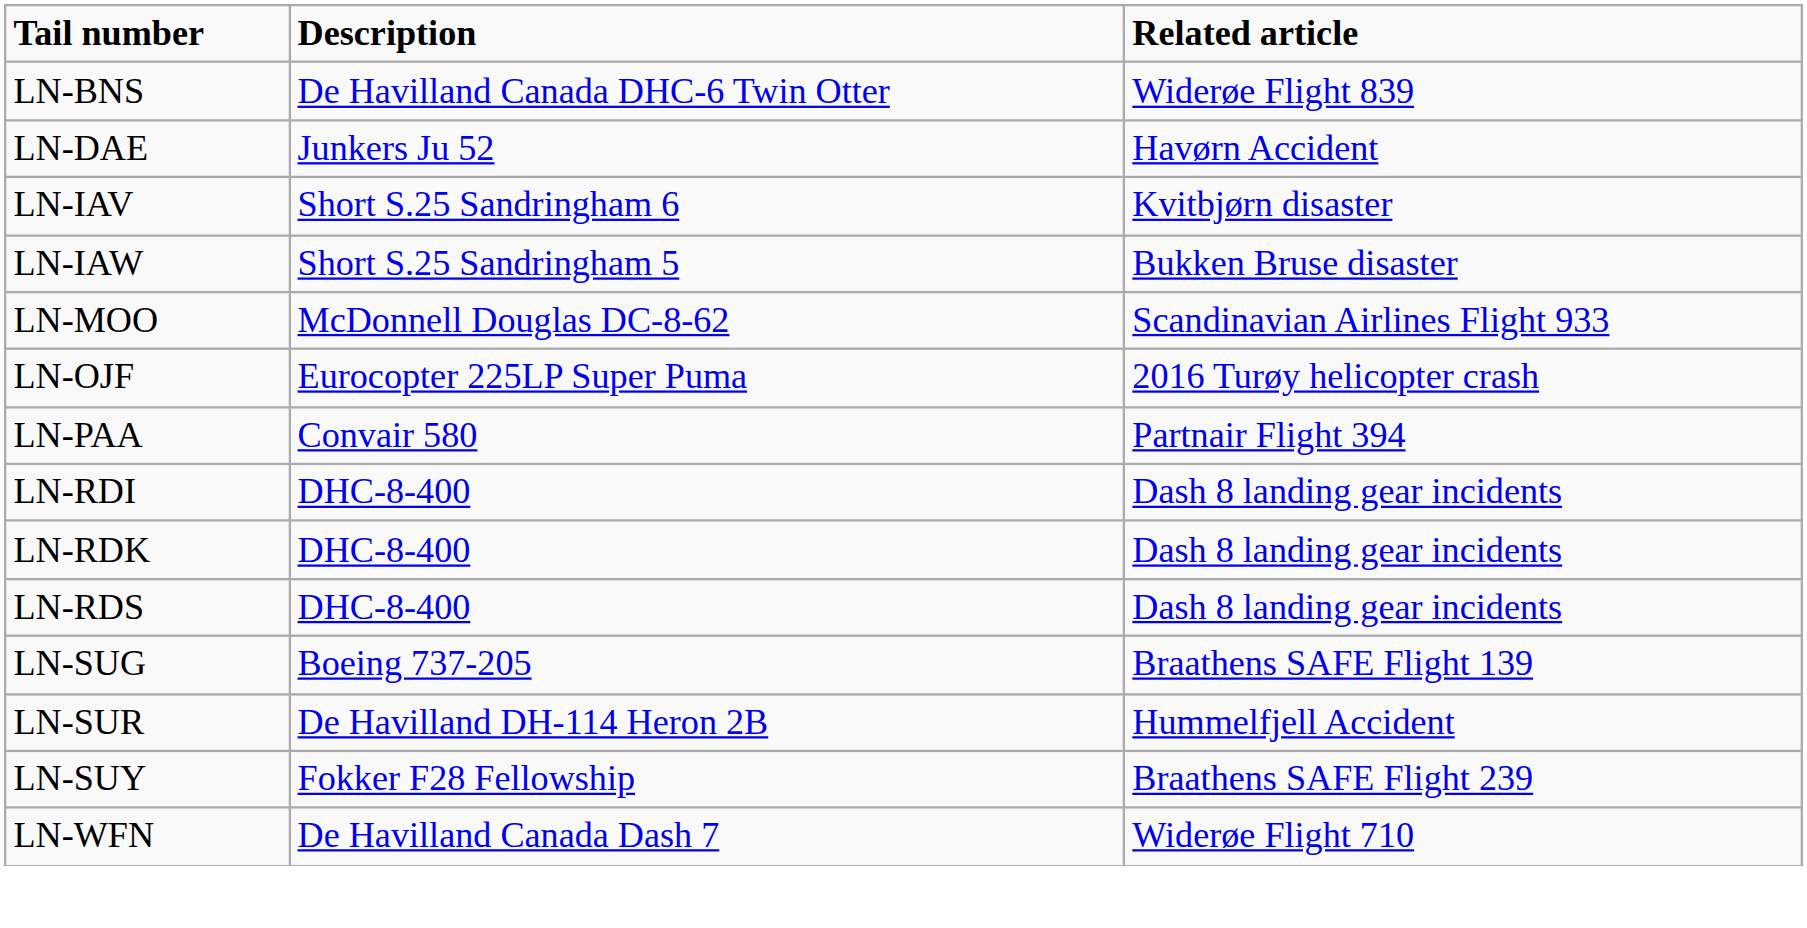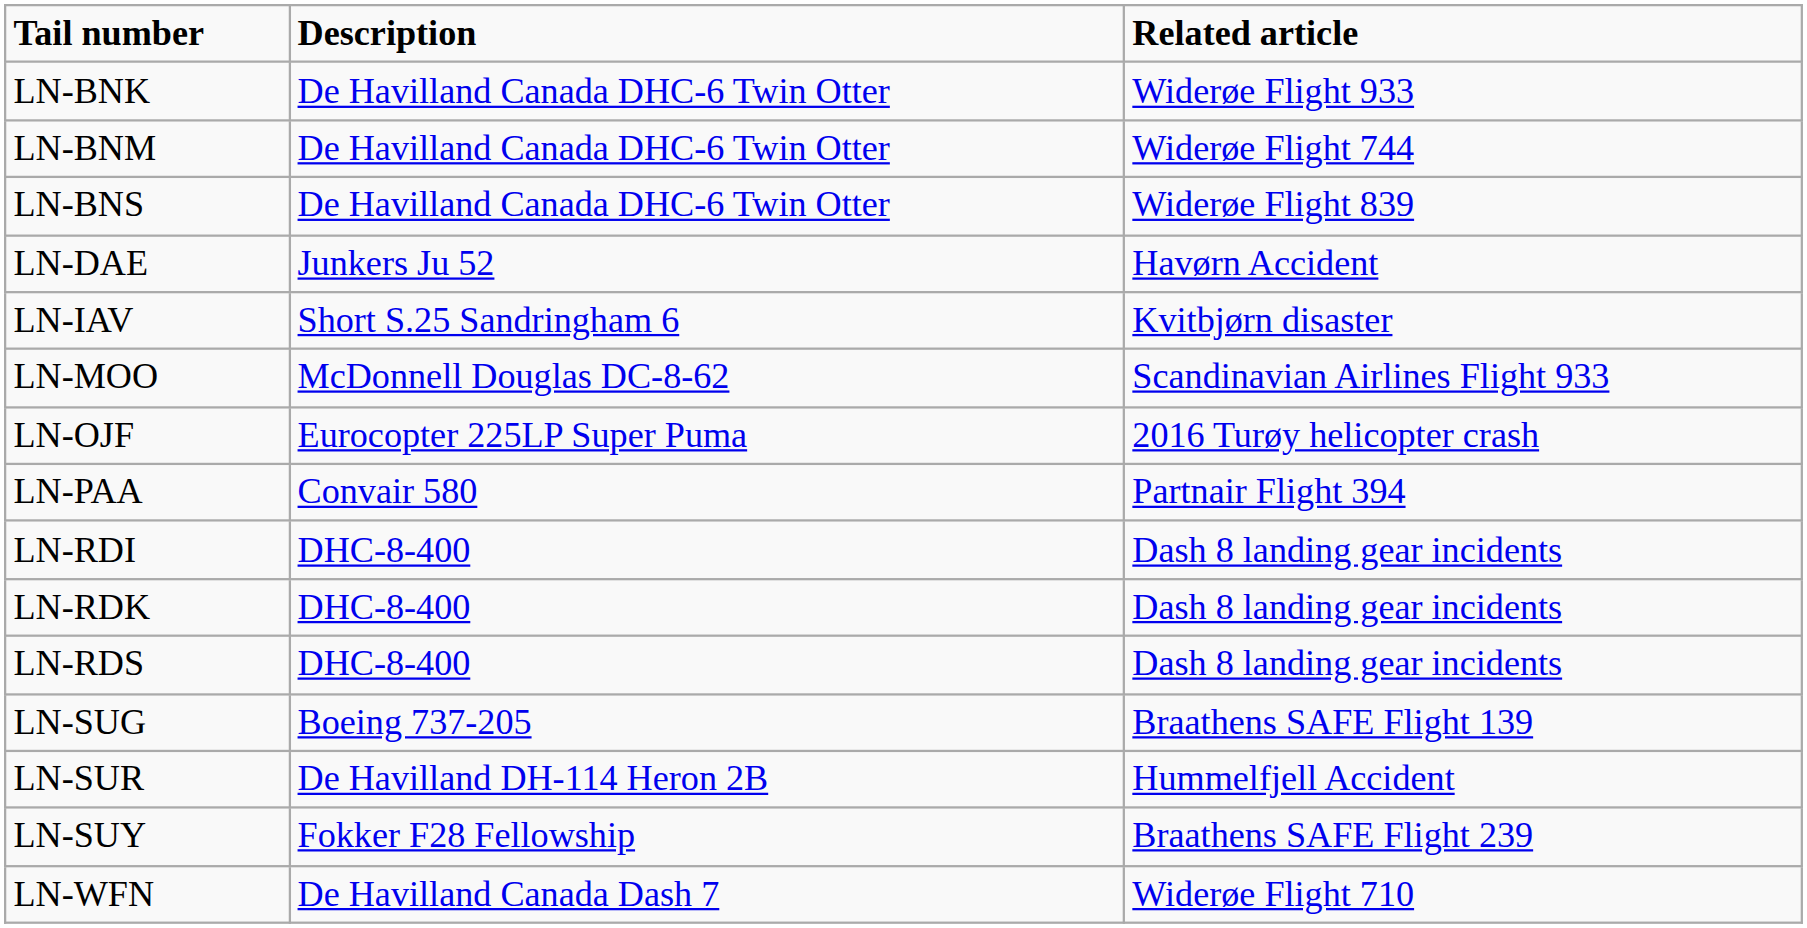 <table class="wikitable" width="90%">
 <tr>
 <td><strong>Tail number</strong></td>
 <td><strong>Description</strong></td>
 <td><strong>Related article</strong></td>
+</tr>
+<tr>
+<td>LN-BNK</td>
+<td><a href='#'>De Havilland Canada DHC-6 Twin Otter</a></td>
+<td><a href='#'>Widerøe Flight 933</a></td>
+</tr>
+<tr>
+<td>LN-BNM</td>
+<td><a href='#'>De Havilland Canada DHC-6 Twin Otter</a></td>
+<td><a href='#'>Widerøe Flight 744</a></td>
 </tr>
 <tr>
 <td>LN-BNS</td>
 <td><a href='#'>De Havilland Canada DHC-6 Twin Otter</a></td>
 <td><a href='#'>Widerøe Flight 839</a></td>
 </tr>
 <tr>
 <td>LN-DAE</td>
 <td><a href='#'>Junkers Ju 52</a></td>
 <td><a href='#'>Havørn Accident</a></td>
 </tr>
 <tr>
 <td>LN-IAV</td>
 <td><a href='#'>Short S.25 Sandringham 6</a></td>
 <td><a href='#'>Kvitbjørn disaster</a></td>
-</tr>
-<tr>
-<td>LN-IAW</td>
-<td><a href='#'>Short S.25 Sandringham 5</a></td>
-<td><a href='#'>Bukken Bruse disaster</a></td>
 </tr>
 <tr>
 <td>LN-MOO</td>
 <td><a href='#'>McDonnell Douglas DC-8-62</a></td>
 <td><a href='#'>Scandinavian Airlines Flight 933</a></td>
 </tr>
 <tr>
 <td>LN-OJF</td>
 <td><a href='#'>Eurocopter 225LP Super Puma</a></td>
 <td><a href='#'>2016 Turøy helicopter crash</a></td>
 </tr>
 <tr>
 <td>LN-PAA</td>
 <td><a href='#'>Convair 580</a></td>
 <td><a href='#'>Partnair Flight 394</a></td>
 </tr>
 <tr>
 <td>LN-RDI</td>
 <td><a href='#'>DHC-8-400</a></td>
 <td><a href='#'>Dash 8 landing gear incidents</a></td>
 </tr>
 <tr>
 <td>LN-RDK</td>
 <td><a href='#'>DHC-8-400</a></td>
 <td><a href='#'>Dash 8 landing gear incidents</a></td>
 </tr>
 <tr>
 <td>LN-RDS</td>
 <td><a href='#'>DHC-8-400</a></td>
 <td><a href='#'>Dash 8 landing gear incidents</a></td>
 </tr>
 <tr>
 <td>LN-SUG</td>
 <td><a href='#'>Boeing 737-205</a></td>
 <td><a href='#'>Braathens SAFE Flight 139</a></td>
 </tr>
 <tr>
 <td>LN-SUR</td>
 <td><a href='#'>De Havilland DH-114 Heron 2B</a></td>
 <td><a href='#'>Hummelfjell Accident</a></td>
 </tr>
 <tr>
 <td>LN-SUY</td>
 <td><a href='#'>Fokker F28 Fellowship</a></td>
 <td><a href='#'>Braathens SAFE Flight 239</a></td>
 </tr>
 <tr>
 <td>LN-WFN</td>
 <td><a href='#'>De Havilland Canada Dash 7</a></td>
 <td><a href='#'>Widerøe Flight 710</a></td>
 </tr>
 </table>
